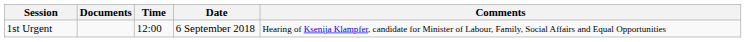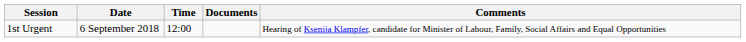 <table class="wikitable mw-collapsible" style="line-height:16px;">
 <tr>
 <th style="width:100px;">Session</th>
+<th style="width:120px;">Date</th>
+<th style="width:50px;">Time</th>
 <th style="width:50px;">Documents</th>
-<th style="width:50px;">Time</th>
-<th style="width:120px;">Date</th>
 <th style="width:700px;">Comments</th>
 </tr>
 <tr>
 <td>1st Urgent</td>
+<td>6 September 2018</td>
+<td>12:00</td>
 <td></td>
-<td>12:00</td>
-<td>6 September 2018</td>
 <td><small>Hearing of <a href='#'>Ksenija Klampfer</a>, candidate for Minister of Labour, Family, Social Affairs and Equal Opportunities</small></td>
 </tr>
 </table>
